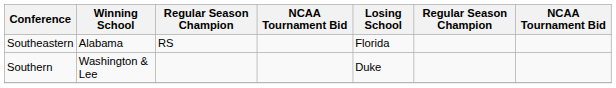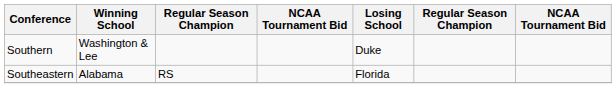 <table class="wikitable">
 <tr>
 <th>Conference</th>
 <th>Winning School</th>
 <th>Regular Season Champion</th>
 <th>NCAA Tournament Bid</th>
 <th>Losing School</th>
 <th>Regular Season Champion</th>
 <th>NCAA Tournament Bid</th>
 </tr>
 <tr>
+<td>Southern</td>
+<td>Washington & Lee</td>
+<td></td>
+<td></td>
+<td>Duke</td>
+<td></td>
+<td></td>
+</tr>
+<tr>
 <td>Southeastern</td>
 <td>Alabama</td>
 <td>RS</td>
 <td></td>
 <td>Florida</td>
 <td></td>
 <td></td>
 </tr>
 <tr>
-<td>Southern</td>
-<td>Washington & Lee</td>
-<td></td>
-<td></td>
-<td>Duke</td>
-<td></td>
-<td></td>
-</tr>
-<tr>
 </tr>
 </table>
